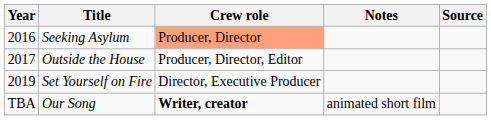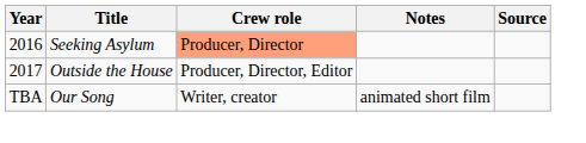 <table class="wikitable sortable plainrowheaders">
 <tr>
 <th>Year</th>
 <th>Title</th>
 <th>Crew role</th>
 <th class="unsortable">Notes</th>
 <th class="unsortable">Source</th>
 </tr>
 <tr>
 <td>2016</td>
 <td><em>Seeking Asylum</em></td>
 <td style="background: lightsalmon;">Producer, Director </td>
 <td></td>
 <td></td>
 </tr>
 <tr>
 <td>2017</td>
 <td><em>Outside the House</em></td>
 <td>Producer, Director, Editor</td>
 <td></td>
 <td></td>
 </tr>
 <tr>
-<td>2019</td>
-<td><em>Set Yourself on Fire</em></td>
-<td>Director, Executive Producer</td>
-<td></td>
-<td></td>
-</tr>
-<tr>
 <td>TBA</td>
 <td><em>Our Song</em></td>
-<td><strong>Writer, creator</strong></td>
+<td>Writer, creator</td>
 <td>animated short film</td>
 <td></td>
 </tr>
 </table>
